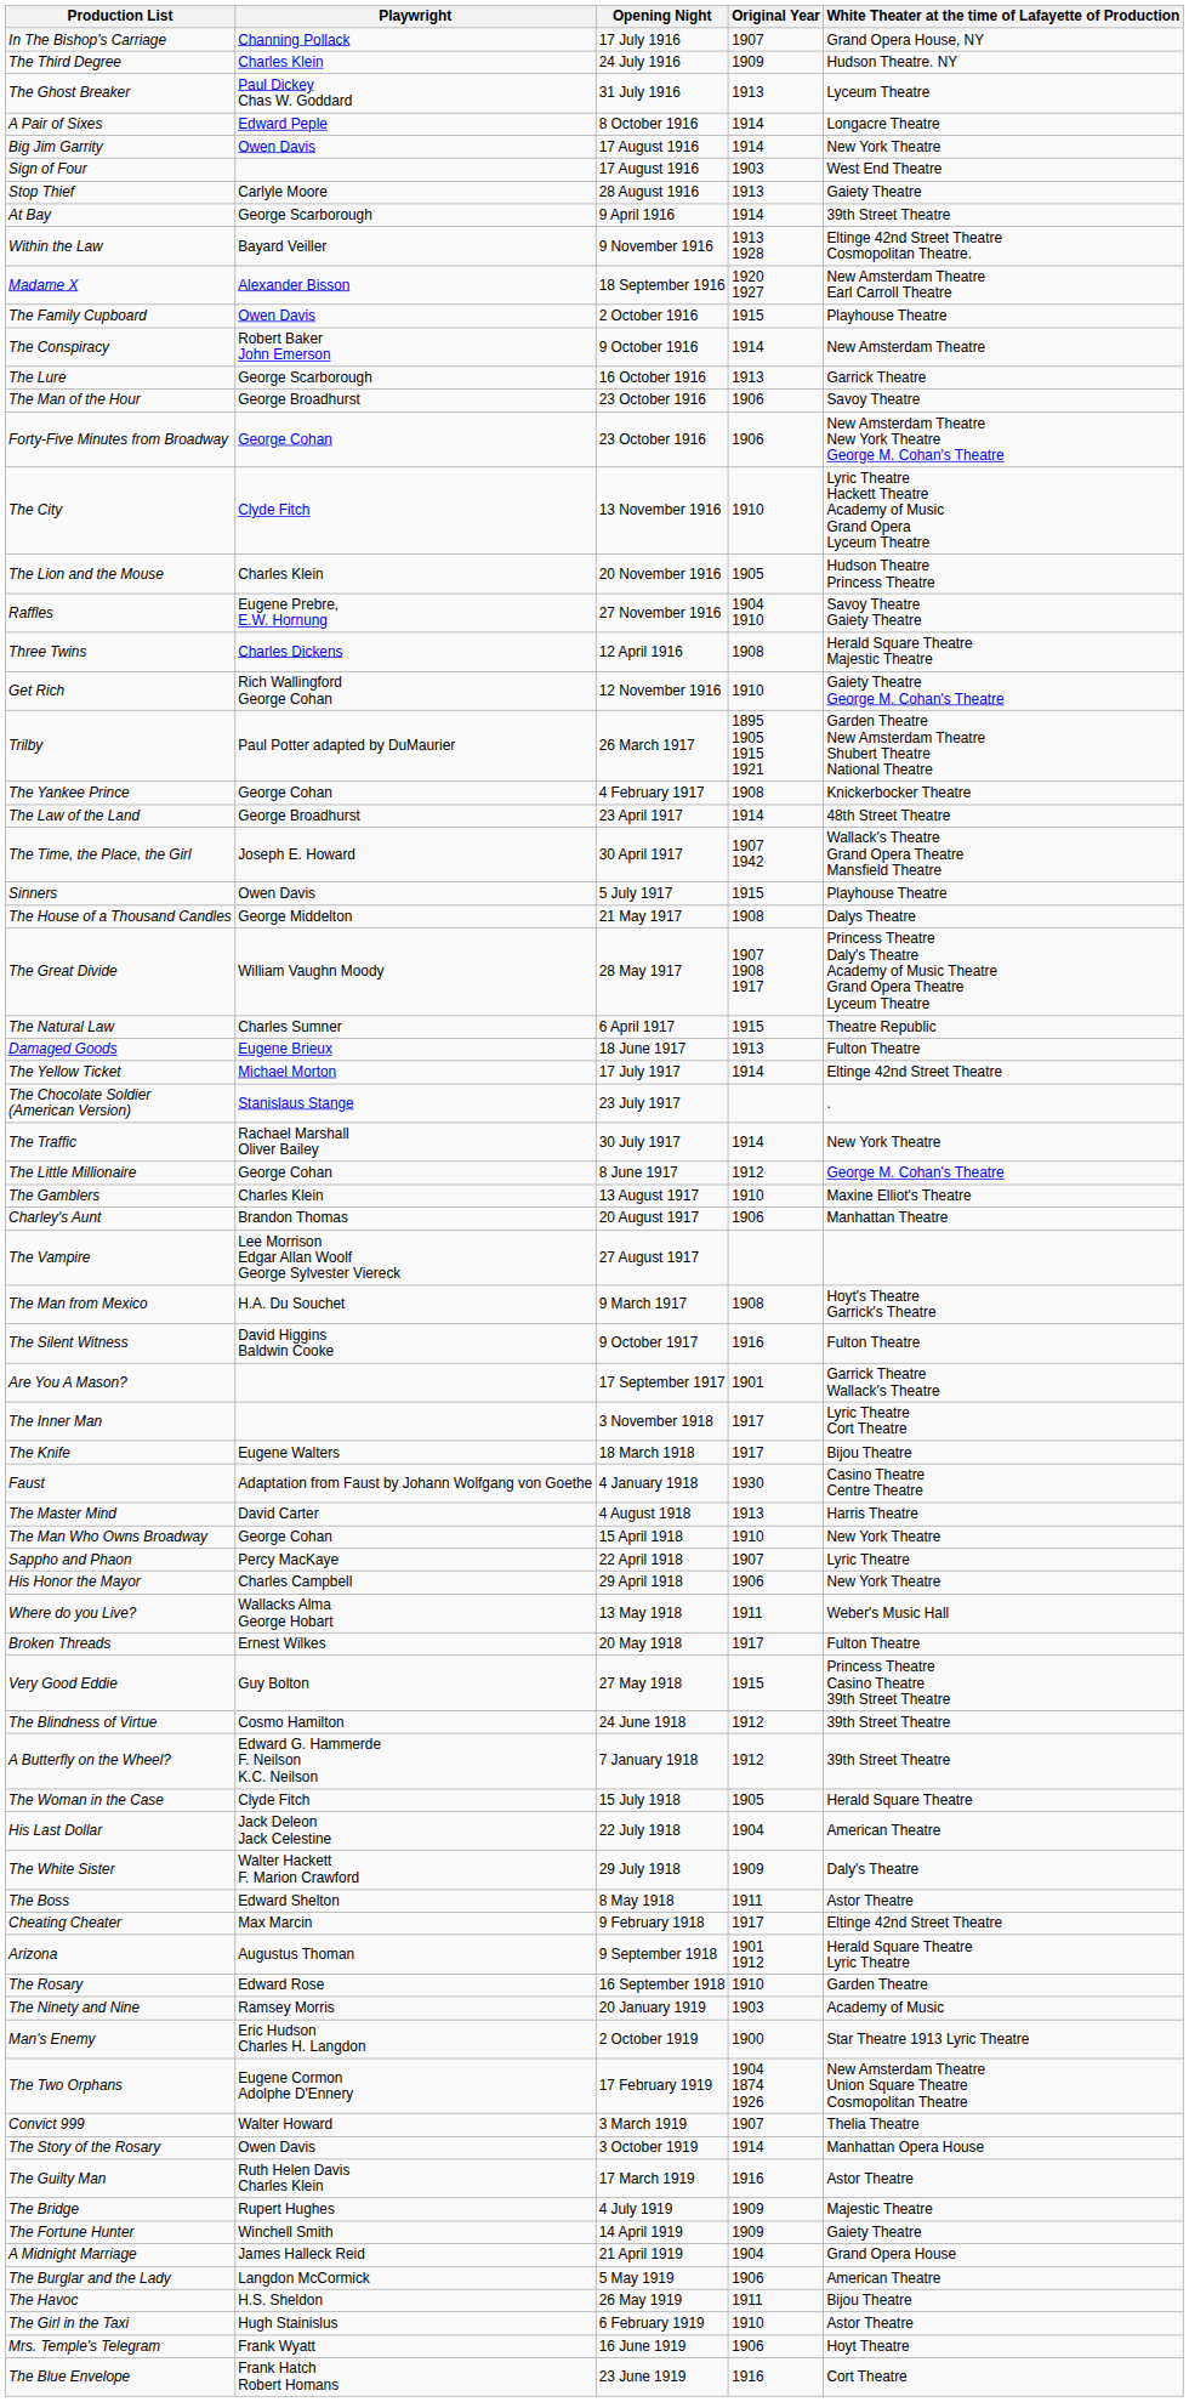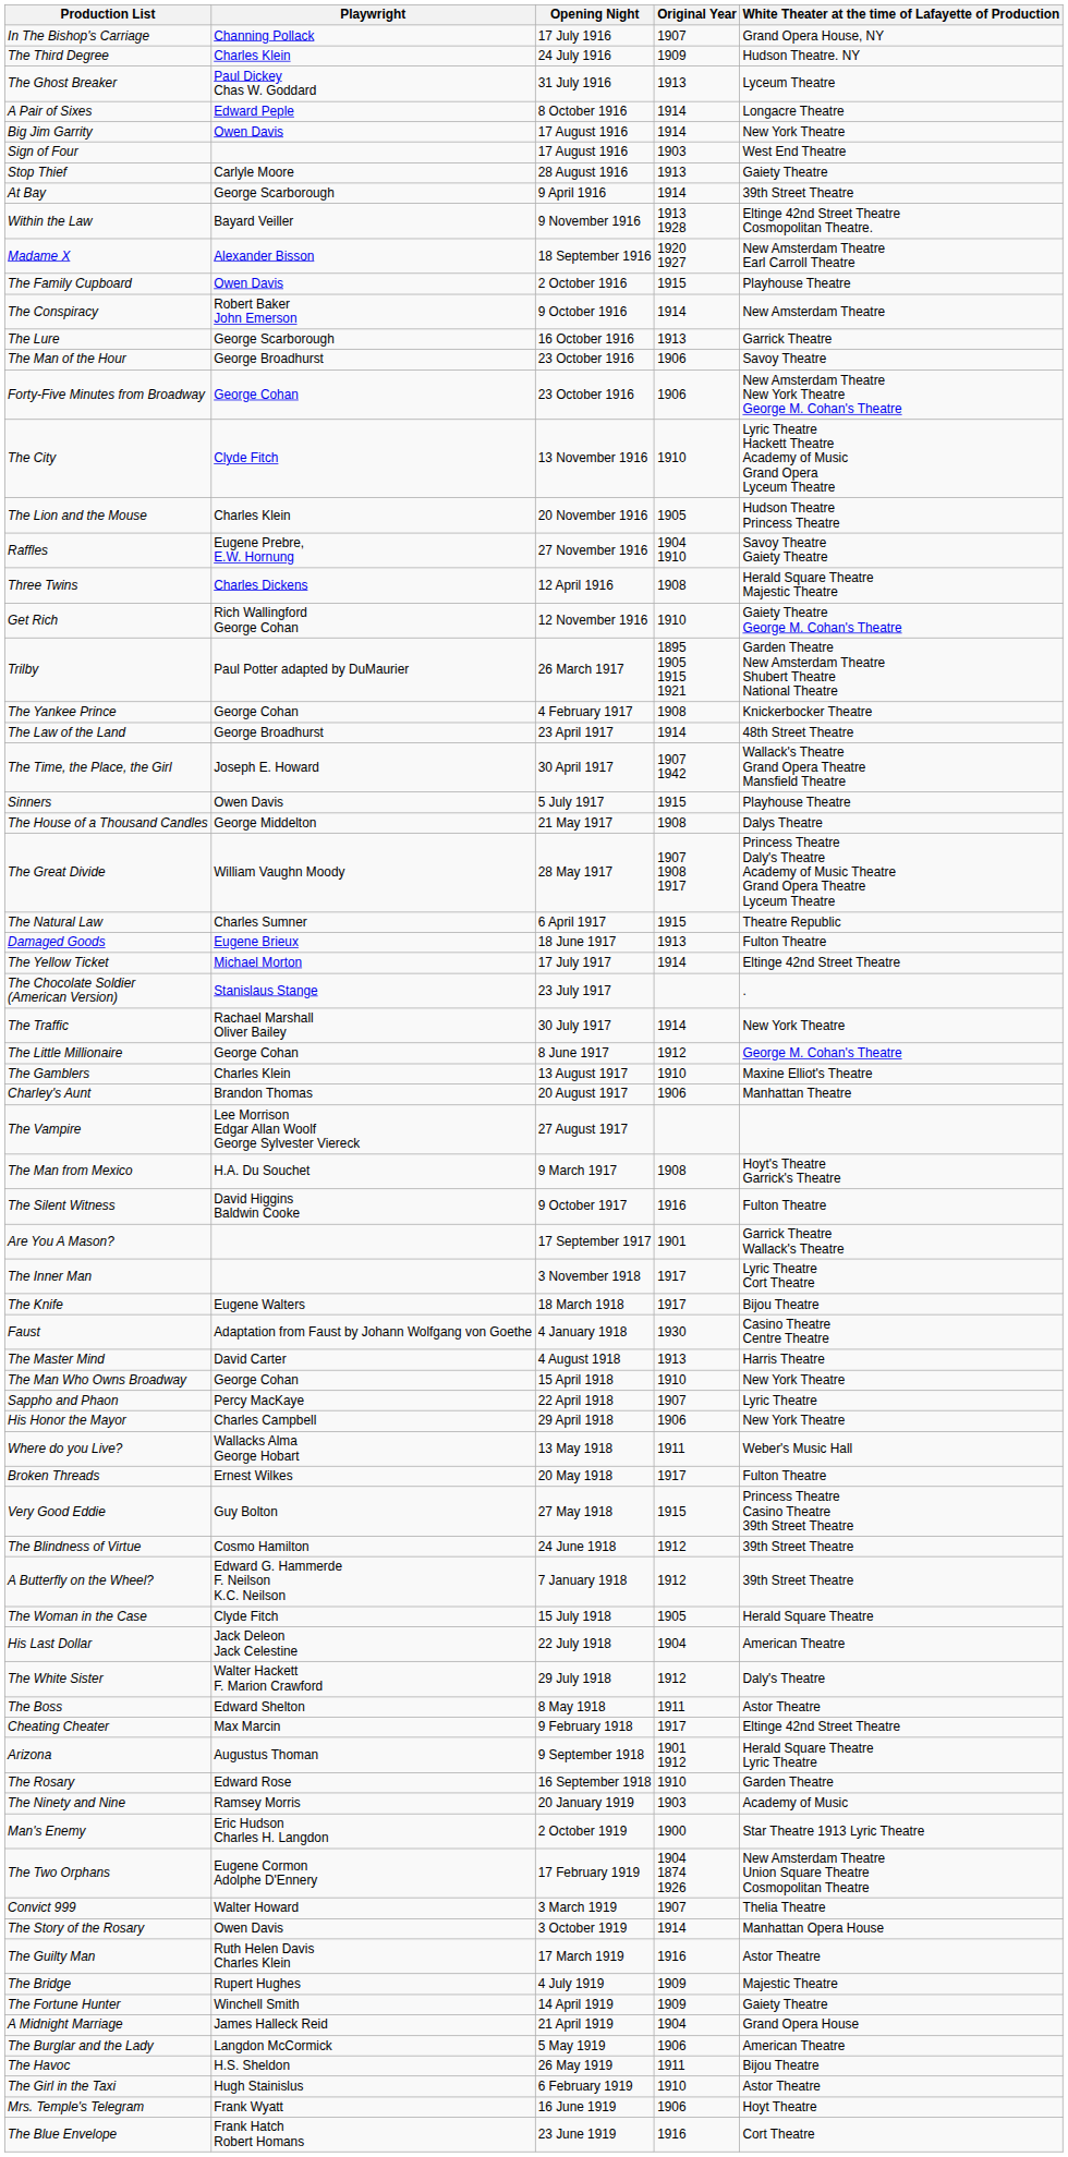 <table class="wikitable">
 <tr>
 <th>Production List</th>
 <th>Playwright</th>
 <th>Opening Night</th>
 <th>Original Year</th>
 <th>White Theater at the time of Lafayette of Production</th>
 </tr>
 <tr>
 <td><em>In The Bishop's Carriage</em></td>
 <td><a href='#'>Channing Pollack</a></td>
 <td>17 July 1916</td>
 <td>1907</td>
 <td>Grand Opera House, NY</td>
 </tr>
 <tr>
 <td><em>The Third Degree</em></td>
 <td><a href='#'>Charles Klein</a></td>
 <td>24 July 1916</td>
 <td>1909</td>
 <td>Hudson Theatre. NY</td>
 </tr>
 <tr>
 <td><em>The Ghost Breaker</em></td>
 <td><a href='#'>Paul Dickey</a><br>Chas W. Goddard</td>
 <td>31 July 1916</td>
 <td>1913</td>
 <td>Lyceum Theatre</td>
 </tr>
 <tr>
 <td><em>A Pair of Sixes</em></td>
 <td><a href='#'>Edward Peple</a></td>
 <td>8 October 1916</td>
 <td>1914</td>
 <td>Longacre Theatre</td>
 </tr>
 <tr>
 <td><em>Big Jim Garrity</em></td>
 <td><a href='#'>Owen Davis</a></td>
 <td>17 August 1916</td>
 <td>1914</td>
 <td>New York Theatre</td>
 </tr>
 <tr>
 <td><em>Sign of Four</em></td>
 <td></td>
 <td>17 August 1916</td>
 <td>1903</td>
 <td>West End Theatre</td>
 </tr>
 <tr>
 <td><em>Stop Thief</em></td>
 <td>Carlyle Moore</td>
 <td>28 August 1916</td>
 <td>1913</td>
 <td>Gaiety Theatre</td>
 </tr>
 <tr>
 <td><em>At Bay</em></td>
 <td>George Scarborough</td>
 <td>9 April 1916</td>
 <td>1914</td>
 <td>39th Street Theatre</td>
 </tr>
 <tr>
 <td><em>Within the Law</em></td>
 <td>Bayard Veiller</td>
 <td>9 November 1916</td>
 <td>1913<br>1928</td>
 <td>Eltinge 42nd Street Theatre<br>Cosmopolitan Theatre.</td>
 </tr>
 <tr>
 <td><em><a href='#'>Madame X</a></em></td>
 <td><a href='#'>Alexander Bisson</a></td>
 <td>18 September 1916</td>
 <td>1920<br>1927</td>
 <td>New Amsterdam Theatre<br>Earl Carroll Theatre</td>
 </tr>
 <tr>
 <td><em>The Family Cupboard</em></td>
 <td><a href='#'>Owen Davis</a></td>
 <td>2 October 1916</td>
 <td>1915</td>
 <td>Playhouse Theatre</td>
 </tr>
 <tr>
 <td><em>The Conspiracy</em></td>
 <td>Robert Baker<br><a href='#'>John Emerson</a></td>
 <td>9 October 1916</td>
 <td>1914</td>
 <td>New Amsterdam Theatre</td>
 </tr>
 <tr>
 <td><em>The Lure</em></td>
 <td>George Scarborough</td>
 <td>16 October 1916</td>
 <td>1913</td>
 <td>Garrick Theatre</td>
 </tr>
 <tr>
 <td><em>The Man of the Hour</em></td>
 <td>George Broadhurst</td>
 <td>23 October 1916</td>
 <td>1906</td>
 <td>Savoy Theatre</td>
 </tr>
 <tr>
 <td><em>Forty-Five Minutes from Broadway</em></td>
 <td><a href='#'>George Cohan</a></td>
 <td>23 October 1916</td>
 <td>1906</td>
 <td>New Amsterdam Theatre<br>New York Theatre<br><a href='#'>George M. Cohan's Theatre</a></td>
 </tr>
 <tr>
 <td><em>The City</em></td>
 <td><a href='#'>Clyde Fitch</a></td>
 <td>13 November 1916</td>
 <td>1910</td>
 <td>Lyric Theatre<br>Hackett Theatre<br>Academy of Music<br>Grand Opera<br>Lyceum Theatre</td>
 </tr>
 <tr>
 <td><em>The Lion and the Mouse</em></td>
 <td>Charles Klein</td>
 <td>20 November 1916</td>
 <td>1905</td>
 <td>Hudson Theatre<br>Princess Theatre</td>
 </tr>
 <tr>
 <td><em>Raffles</em></td>
 <td>Eugene Prebre,<br><a href='#'>E.W. Hornung</a></td>
 <td>27 November 1916</td>
 <td>1904<br>1910</td>
 <td>Savoy Theatre<br>Gaiety Theatre</td>
 </tr>
 <tr>
 <td><em>Three Twins</em></td>
 <td><a href='#'>Charles Dickens</a></td>
 <td>12 April 1916</td>
 <td>1908</td>
 <td>Herald Square Theatre<br>Majestic Theatre</td>
 </tr>
 <tr>
 <td><em>Get Rich</em></td>
 <td>Rich Wallingford<br>George Cohan</td>
 <td>12 November 1916</td>
 <td>1910</td>
 <td>Gaiety Theatre<br><a href='#'>George M. Cohan's Theatre</a></td>
 </tr>
 <tr>
 <td><em>Trilby</em></td>
 <td>Paul Potter adapted by DuMaurier</td>
 <td>26 March 1917</td>
 <td>1895<br>1905<br>1915<br>1921</td>
 <td>Garden Theatre<br>New Amsterdam Theatre<br>Shubert Theatre<br>National Theatre</td>
 </tr>
 <tr>
 <td><em>The Yankee Prince</em></td>
 <td>George Cohan</td>
 <td>4 February 1917</td>
 <td>1908</td>
 <td>Knickerbocker Theatre</td>
 </tr>
 <tr>
 <td><em>The Law of the Land</em></td>
 <td>George Broadhurst</td>
 <td>23 April 1917</td>
 <td>1914</td>
 <td>48th Street Theatre</td>
 </tr>
 <tr>
 <td><em>The Time, the Place, the Girl</em></td>
 <td>Joseph E. Howard</td>
 <td>30 April 1917</td>
 <td>1907<br>1942</td>
 <td>Wallack's Theatre<br>Grand Opera Theatre<br>Mansfield Theatre</td>
 </tr>
 <tr>
 <td><em>Sinners</em></td>
 <td>Owen Davis</td>
 <td>5 July 1917</td>
 <td>1915</td>
 <td>Playhouse Theatre</td>
 </tr>
 <tr>
 <td><em>The House of a Thousand Candles</em></td>
 <td>George Middelton</td>
 <td>21 May 1917</td>
 <td>1908</td>
 <td>Dalys Theatre</td>
 </tr>
 <tr>
 <td><em>The Great Divide</em></td>
 <td>William Vaughn Moody</td>
 <td>28 May 1917</td>
 <td>1907<br>1908<br>1917</td>
 <td>Princess Theatre<br>Daly's Theatre<br>Academy of Music Theatre<br>Grand Opera Theatre<br>Lyceum Theatre</td>
 </tr>
 <tr>
 <td><em>The Natural Law</em></td>
 <td>Charles Sumner</td>
 <td>6 April 1917</td>
 <td>1915</td>
 <td>Theatre Republic</td>
 </tr>
 <tr>
 <td><em><a href='#'>Damaged Goods</a></em></td>
 <td><a href='#'>Eugene Brieux</a></td>
 <td>18 June 1917</td>
 <td>1913</td>
 <td>Fulton Theatre</td>
 </tr>
 <tr>
 <td><em>The Yellow Ticket</em></td>
 <td><a href='#'>Michael Morton</a></td>
 <td>17 July 1917</td>
 <td>1914</td>
 <td>Eltinge 42nd Street Theatre</td>
 </tr>
 <tr>
 <td><em>The Chocolate Soldier</em><br><em>(American Version)</em></td>
 <td><a href='#'>Stanislaus Stange</a></td>
 <td>23 July 1917</td>
 <td></td>
 <td>.</td>
 </tr>
 <tr>
 <td><em>The Traffic</em></td>
 <td>Rachael Marshall<br>Oliver Bailey</td>
 <td>30 July 1917</td>
 <td>1914</td>
 <td>New York Theatre</td>
 </tr>
 <tr>
 <td><em>The Little Millionaire</em></td>
 <td>George Cohan</td>
 <td>8 June 1917</td>
 <td>1912</td>
 <td><a href='#'>George M. Cohan's Theatre</a></td>
 </tr>
 <tr>
 <td><em>The Gamblers</em></td>
 <td>Charles Klein</td>
 <td>13 August 1917</td>
 <td>1910</td>
 <td>Maxine Elliot's Theatre</td>
 </tr>
 <tr>
 <td><em>Charley's Aunt</em></td>
 <td>Brandon Thomas</td>
 <td>20 August 1917</td>
 <td>1906</td>
 <td>Manhattan Theatre</td>
 </tr>
 <tr>
 <td><em>The Vampire</em></td>
 <td>Lee Morrison<br>Edgar Allan Woolf<br>George Sylvester Viereck</td>
 <td>27 August 1917</td>
 <td></td>
 <td></td>
 </tr>
 <tr>
 <td><em>The Man from Mexico</em></td>
 <td>H.A.  Du Souchet</td>
 <td>9 March 1917</td>
 <td>1908</td>
 <td>Hoyt's Theatre<br>Garrick's Theatre</td>
 </tr>
 <tr>
 <td><em>The Silent Witness</em></td>
 <td>David Higgins<br>Baldwin Cooke</td>
 <td>9 October 1917</td>
 <td>1916</td>
 <td>Fulton Theatre</td>
 </tr>
 <tr>
 <td><em>Are You A Mason?</em></td>
 <td></td>
 <td>17 September 1917</td>
 <td>1901</td>
 <td>Garrick Theatre<br>Wallack's Theatre</td>
 </tr>
 <tr>
 <td><em>The Inner Man</em></td>
 <td></td>
 <td>3 November 1918</td>
 <td>1917</td>
 <td>Lyric Theatre<br>Cort Theatre</td>
 </tr>
 <tr>
 <td><em>The Knife</em></td>
 <td>Eugene Walters</td>
 <td>18 March 1918</td>
 <td>1917</td>
 <td>Bijou Theatre</td>
 </tr>
 <tr>
 <td><em>Faust</em></td>
 <td>Adaptation from Faust by Johann Wolfgang von Goethe</td>
 <td>4 January 1918</td>
 <td>1930</td>
 <td>Casino Theatre<br>Centre Theatre</td>
 </tr>
 <tr>
 <td><em>The Master Mind</em></td>
 <td>David Carter</td>
 <td>4 August 1918</td>
 <td>1913</td>
 <td>Harris Theatre</td>
 </tr>
 <tr>
 <td><em>The Man Who Owns Broadway</em></td>
 <td>George Cohan</td>
 <td>15 April 1918</td>
 <td>1910</td>
 <td>New York Theatre</td>
 </tr>
 <tr>
 <td><em>Sappho and Phaon</em></td>
 <td>Percy MacKaye</td>
 <td>22 April 1918</td>
 <td>1907</td>
 <td>Lyric Theatre</td>
 </tr>
 <tr>
 <td><em>His Honor the Mayor</em></td>
 <td>Charles Campbell</td>
 <td>29 April 1918</td>
 <td>1906</td>
 <td>New York Theatre</td>
 </tr>
 <tr>
 <td><em>Where do you Live?</em></td>
 <td>Wallacks Alma<br>George Hobart</td>
 <td>13 May 1918</td>
 <td>1911</td>
 <td>Weber's Music Hall</td>
 </tr>
 <tr>
 <td><em>Broken Threads</em></td>
 <td>Ernest Wilkes</td>
 <td>20 May 1918</td>
 <td>1917</td>
 <td>Fulton Theatre</td>
 </tr>
 <tr>
 <td><em>Very Good Eddie</em></td>
 <td>Guy Bolton</td>
 <td>27 May 1918</td>
 <td>1915</td>
 <td>Princess Theatre<br>Casino Theatre<br>39th Street Theatre</td>
 </tr>
 <tr>
 <td><em>The Blindness of Virtue</em></td>
 <td>Cosmo Hamilton</td>
 <td>24 June 1918</td>
 <td>1912</td>
 <td>39th Street Theatre</td>
 </tr>
 <tr>
 <td><em>A Butterfly on the Wheel?</em></td>
 <td>Edward G. Hammerde<br>F. Neilson<br>K.C. Neilson</td>
 <td>7 January 1918</td>
 <td>1912</td>
 <td>39th Street Theatre</td>
 </tr>
 <tr>
 <td><em>The Woman in the Case</em></td>
 <td>Clyde Fitch</td>
 <td>15 July 1918</td>
 <td>1905</td>
 <td>Herald Square Theatre</td>
 </tr>
 <tr>
 <td><em>His Last Dollar</em></td>
 <td>Jack Deleon<br>Jack Celestine</td>
 <td>22 July 1918</td>
 <td>1904</td>
 <td>American Theatre</td>
 </tr>
 <tr>
 <td><em>The White Sister</em></td>
 <td>Walter Hackett<br>F. Marion Crawford</td>
 <td>29 July 1918</td>
-<td>1909</td>
+<td>1912</td>
 <td>Daly's Theatre</td>
 </tr>
 <tr>
 <td><em>The Boss</em></td>
 <td>Edward Shelton</td>
 <td>8 May 1918</td>
 <td>1911</td>
 <td>Astor Theatre</td>
 </tr>
 <tr>
 <td><em>Cheating Cheater</em></td>
 <td>Max Marcin</td>
 <td>9 February 1918</td>
 <td>1917</td>
 <td>Eltinge 42nd Street Theatre</td>
 </tr>
 <tr>
 <td><em>Arizona</em></td>
 <td>Augustus Thoman</td>
 <td>9 September 1918</td>
 <td>1901<br>1912</td>
 <td>Herald Square Theatre<br>Lyric Theatre</td>
 </tr>
 <tr>
 <td><em>The Rosary</em></td>
 <td>Edward Rose</td>
 <td>16 September 1918</td>
 <td>1910</td>
 <td>Garden Theatre</td>
 </tr>
 <tr>
 <td><em>The Ninety and Nine</em></td>
 <td>Ramsey Morris</td>
 <td>20 January 1919</td>
 <td>1903</td>
 <td>Academy of Music</td>
 </tr>
 <tr>
 <td><em>Man's Enemy</em></td>
 <td>Eric Hudson<br>Charles H. Langdon</td>
 <td>2 October 1919</td>
 <td>1900</td>
 <td>Star Theatre 1913 Lyric Theatre</td>
 </tr>
 <tr>
 <td><em>The Two Orphans</em></td>
 <td>Eugene Cormon<br>Adolphe D'Ennery</td>
 <td>17 February 1919</td>
 <td>1904<br>1874<br>1926</td>
 <td>New Amsterdam Theatre<br>Union Square Theatre<br>Cosmopolitan Theatre</td>
 </tr>
 <tr>
 <td><em>Convict 999</em></td>
 <td>Walter Howard</td>
 <td>3 March 1919</td>
 <td>1907</td>
 <td>Thelia Theatre</td>
 </tr>
 <tr>
 <td><em>The Story of the Rosary</em></td>
 <td>Owen Davis</td>
 <td>3 October 1919</td>
 <td>1914</td>
 <td>Manhattan Opera House</td>
 </tr>
 <tr>
 <td><em>The Guilty Man</em></td>
 <td>Ruth Helen Davis<br>Charles Klein</td>
 <td>17 March 1919</td>
 <td>1916</td>
 <td>Astor Theatre</td>
 </tr>
 <tr>
 <td><em>The Bridge</em></td>
 <td>Rupert Hughes</td>
 <td>4 July 1919</td>
 <td>1909</td>
 <td>Majestic Theatre</td>
 </tr>
 <tr>
 <td><em>The Fortune Hunter</em></td>
 <td>Winchell Smith</td>
 <td>14 April 1919</td>
 <td>1909</td>
 <td>Gaiety Theatre</td>
 </tr>
 <tr>
 <td><em>A Midnight Marriage</em></td>
 <td>James Halleck Reid</td>
 <td>21 April 1919</td>
 <td>1904</td>
 <td>Grand Opera House</td>
 </tr>
 <tr>
 <td><em>The Burglar and the Lady</em></td>
 <td>Langdon McCormick</td>
 <td>5 May 1919</td>
 <td>1906</td>
 <td>American Theatre</td>
 </tr>
 <tr>
 <td><em>The Havoc</em></td>
 <td>H.S.  Sheldon</td>
 <td>26 May 1919</td>
 <td>1911</td>
 <td>Bijou Theatre</td>
 </tr>
 <tr>
 <td><em>The Girl in the Taxi</em></td>
 <td>Hugh Stainislus</td>
 <td>6 February 1919</td>
 <td>1910</td>
 <td>Astor Theatre</td>
 </tr>
 <tr>
 <td><em>Mrs. Temple's Telegram</em></td>
 <td>Frank Wyatt</td>
 <td>16 June 1919</td>
 <td>1906</td>
 <td>Hoyt Theatre</td>
 </tr>
 <tr>
 <td><em>The Blue Envelope</em></td>
 <td>Frank Hatch<br>Robert Homans</td>
 <td>23 June 1919</td>
 <td>1916</td>
 <td>Cort Theatre</td>
 </tr>
 </table>
